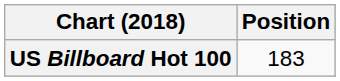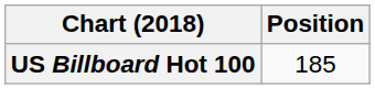 <table class="wikitable plainrowheaders">
 <tr>
 <th>Chart (2018)</th>
 <th>Position</th>
 </tr>
 <tr>
 <th scope="row">US <em>Billboard</em> Hot 100</th>
-<td style="text-align:center;">183</td>
+<td style="text-align:center;">185</td>
 </tr>
 </table>
